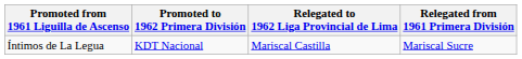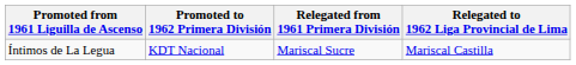 <table class="wikitable">
 <tr>
 <th>Promoted from<br><a href='#'>1961 Liguilla de Ascenso</a></th>
 <th>Promoted to<br><a href='#'>1962 Primera División</a></th>
+<th>Relegated from<br><a href='#'>1961 Primera División</a></th>
 <th>Relegated to<br><a href='#'>1962 Liga Provincial de Lima</a></th>
-<th>Relegated from<br><a href='#'>1961 Primera División</a></th>
 </tr>
 <tr>
 <td> Íntimos de La Legua </td>
 <td> <a href='#'>KDT Nacional</a> </td>
+<td> <a href='#'>Mariscal Sucre</a> </td>
 <td> <a href='#'>Mariscal Castilla</a> </td>
-<td> <a href='#'>Mariscal Sucre</a> </td>
 </tr>
 </table>
